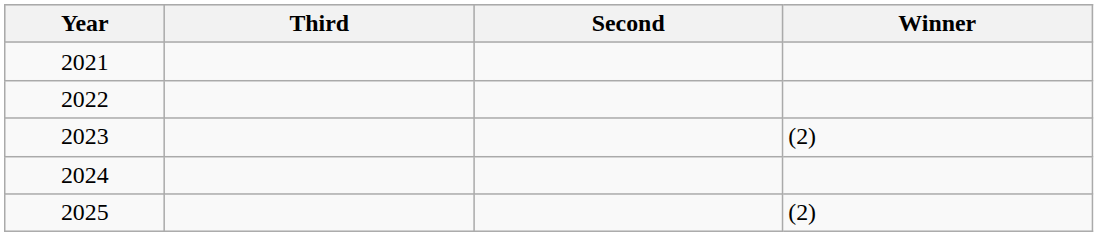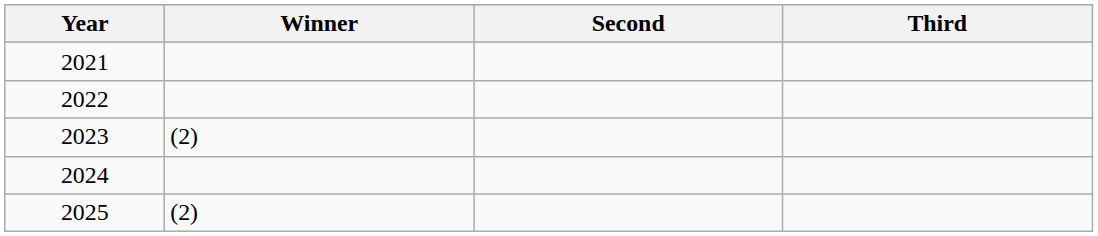 <table class="wikitable alternance sortable">
 <tr bgcolor="#CCCCCC">
 <th width="100">Year</th>
+<th width="200">Winner</th>
+<th width="200">Second</th>
 <th width="200">Third</th>
-<th width="200">Second</th>
-<th width="200">Winner</th>
 </tr>
 <tr>
 <td align="center">2021</td>
 <td></td>
 <td></td>
 <td></td>
 </tr>
 <tr>
 <td align="center">2022</td>
 <td></td>
 <td></td>
 <td></td>
 </tr>
 <tr>
 <td align="center">2023</td>
+<td> (2)</td>
 <td></td>
 <td></td>
-<td> (2)</td>
 </tr>
 <tr>
 <td align="center">2024</td>
 <td></td>
 <td></td>
 <td></td>
 </tr>
 <tr>
 <td align="center">2025</td>
+<td> (2)</td>
 <td></td>
 <td></td>
-<td> (2)</td>
 </tr>
 </table>
